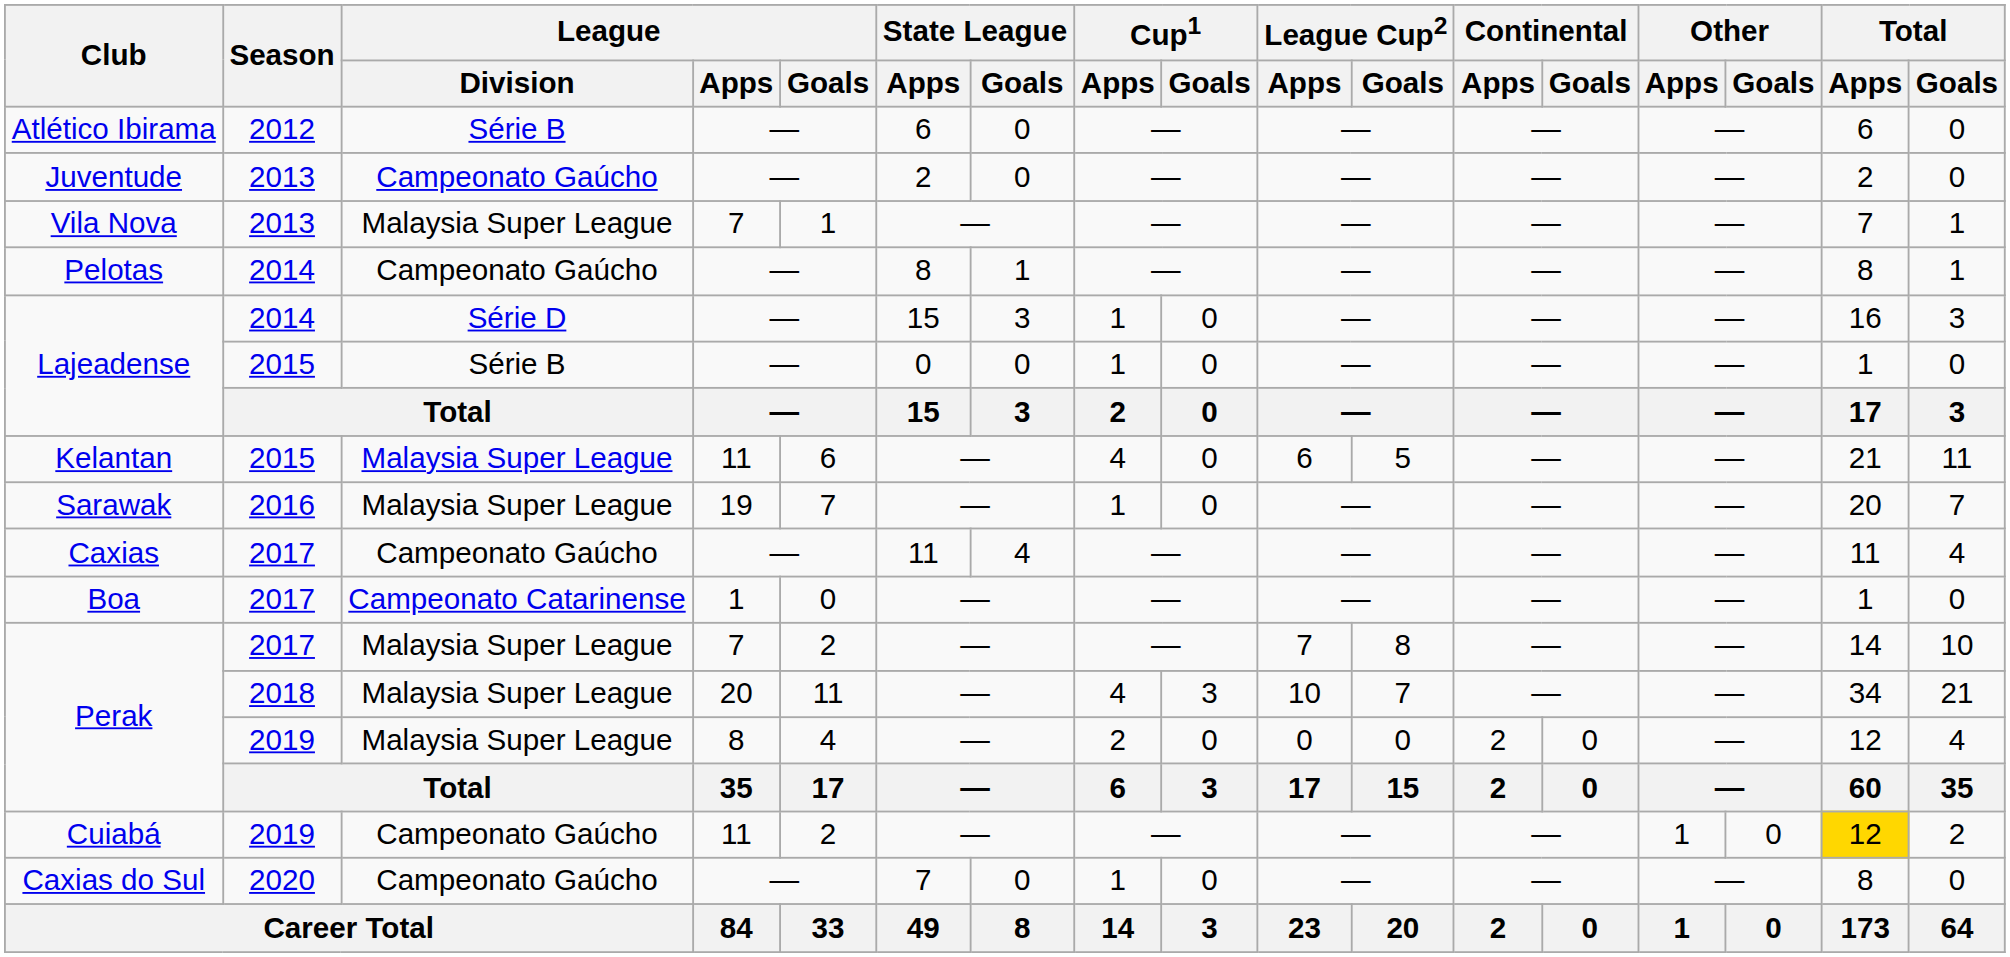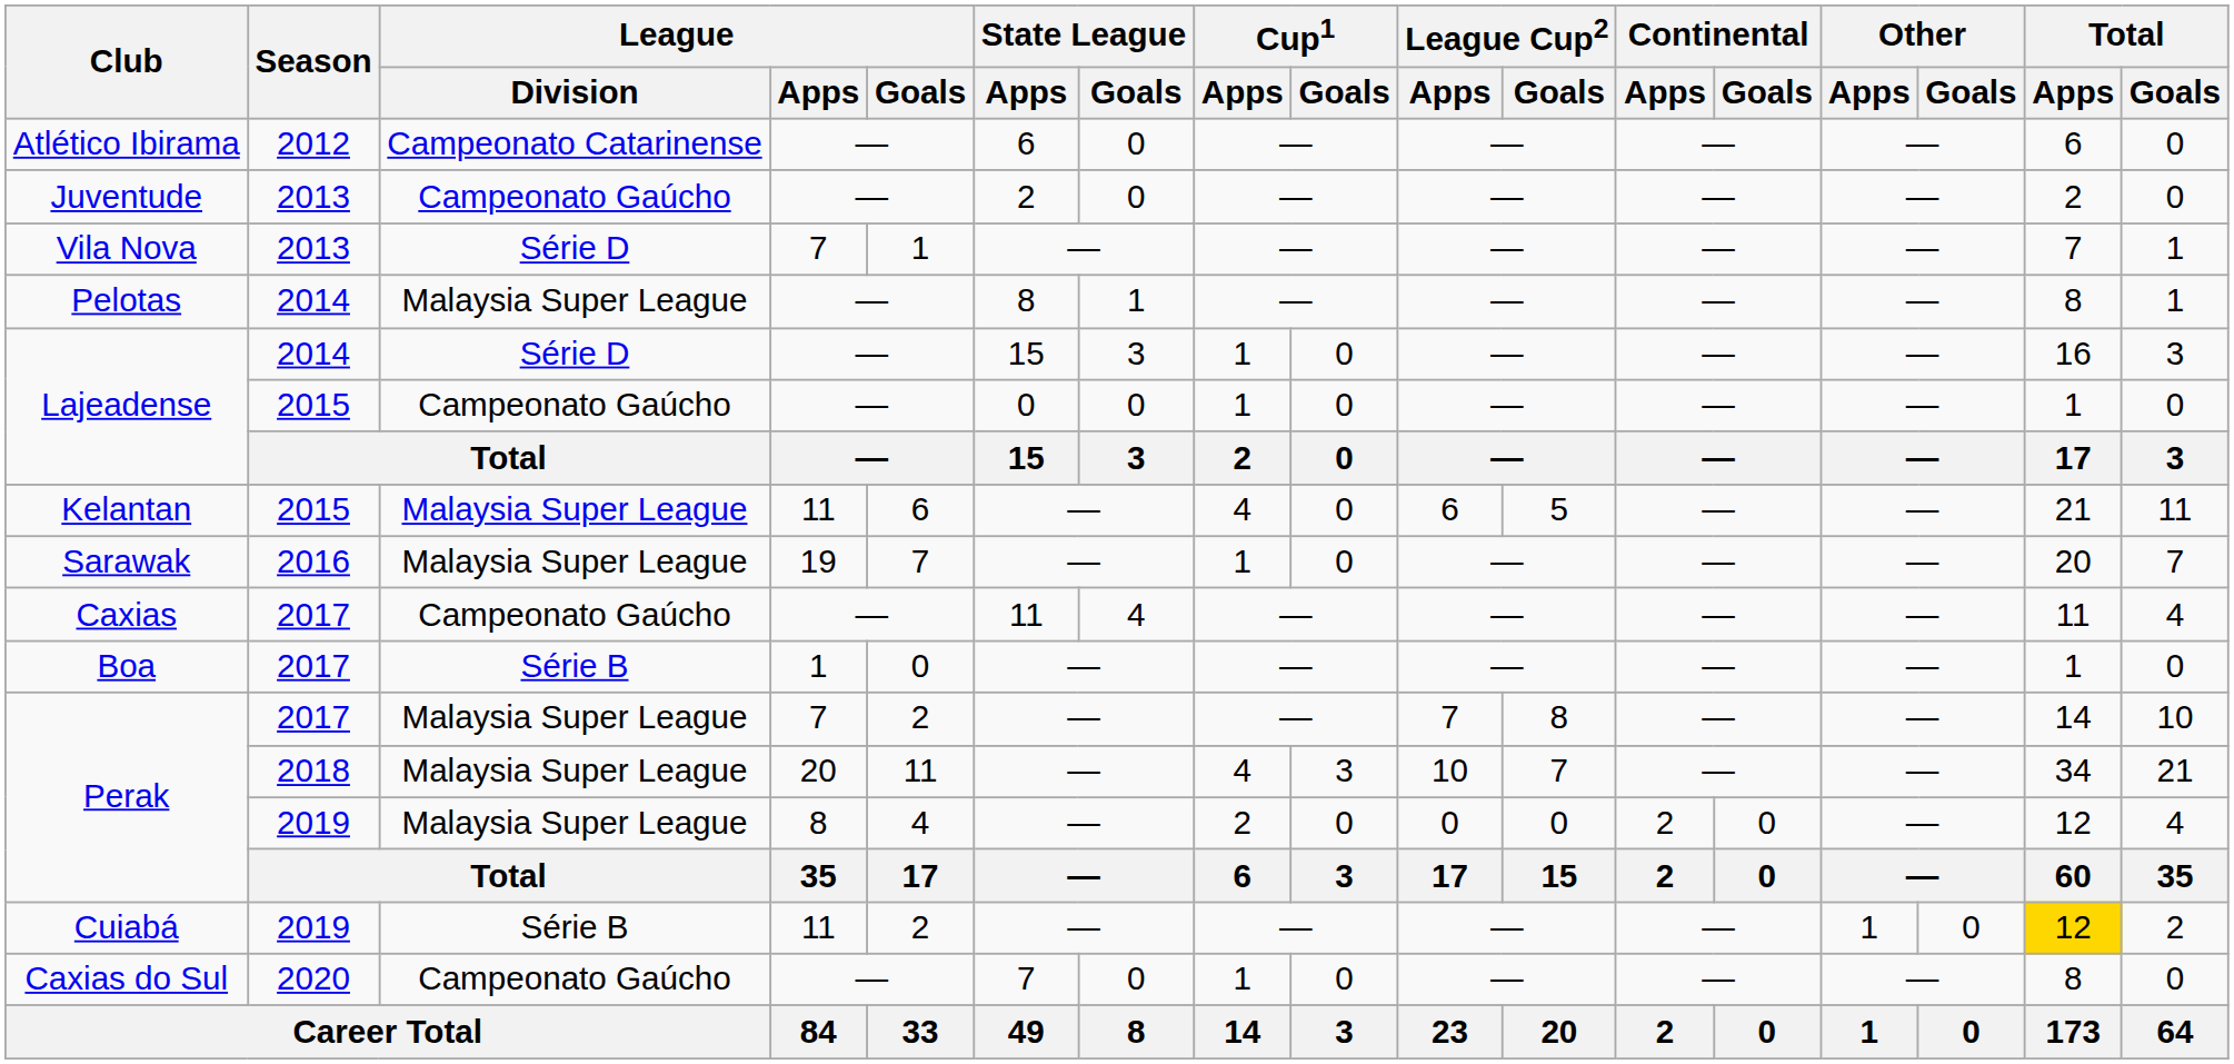 <table class=wikitable style="text-align:center">
 <tr>
 <th rowspan=2>Club</th>
 <th rowspan=2>Season</th>
 <th colspan=3>League</th>
 <th colspan=2>State League</th>
 <th colspan=2>Cup<sup>1</sup></th>
 <th colspan=2>League Cup<sup>2</sup></th>
 <th colspan=2>Continental</th>
 <th colspan=2>Other</th>
 <th colspan=2>Total</th>
 </tr>
 <tr>
 <th>Division</th>
 <th>Apps</th>
 <th>Goals</th>
 <th>Apps</th>
 <th>Goals</th>
 <th>Apps</th>
 <th>Goals</th>
 <th>Apps</th>
 <th>Goals</th>
 <th>Apps</th>
 <th>Goals</th>
 <th>Apps</th>
 <th>Goals</th>
 <th>Apps</th>
 <th>Goals</th>
 </tr>
 <tr>
 <td><a href='#'>Atlético Ibirama</a></td>
 <td><a href='#'>2012</a></td>
-<td><a href='#'>Série B</a></td>
+<td><a href='#'>Campeonato Catarinense</a></td>
 <td colspan=2>—</td>
 <td>6</td>
 <td>0</td>
 <td colspan=2>—</td>
 <td colspan=2>—</td>
 <td colspan=2>—</td>
 <td colspan=2>—</td>
 <td>6</td>
 <td>0</td>
 </tr>
 <tr>
 <td><a href='#'>Juventude</a></td>
 <td><a href='#'>2013</a></td>
 <td><a href='#'>Campeonato Gaúcho</a></td>
 <td colspan=2>—</td>
 <td>2</td>
 <td>0</td>
 <td colspan=2>—</td>
 <td colspan=2>—</td>
 <td colspan=2>—</td>
 <td colspan=2>—</td>
 <td>2</td>
 <td>0</td>
 </tr>
 <tr>
 <td><a href='#'>Vila Nova</a></td>
 <td><a href='#'>2013</a></td>
-<td>Malaysia Super League</td>
+<td><a href='#'>Série D</a></td>
 <td>7</td>
 <td>1</td>
 <td colspan=2>—</td>
 <td colspan=2>—</td>
 <td colspan=2>—</td>
 <td colspan=2>—</td>
 <td colspan=2>—</td>
 <td>7</td>
 <td>1</td>
 </tr>
 <tr>
 <td><a href='#'>Pelotas</a></td>
 <td><a href='#'>2014</a></td>
-<td>Campeonato Gaúcho</td>
+<td>Malaysia Super League</td>
 <td colspan=2>—</td>
 <td>8</td>
 <td>1</td>
 <td colspan=2>—</td>
 <td colspan=2>—</td>
 <td colspan=2>—</td>
 <td colspan=2>—</td>
 <td>8</td>
 <td>1</td>
 </tr>
 <tr>
 <td rowspan=3><a href='#'>Lajeadense</a></td>
 <td><a href='#'>2014</a></td>
 <td><a href='#'>Série D</a></td>
 <td colspan=2>—</td>
 <td>15</td>
 <td>3</td>
 <td>1</td>
 <td>0</td>
 <td colspan=2>—</td>
 <td colspan=2>—</td>
 <td colspan=2>—</td>
 <td>16</td>
 <td>3</td>
 </tr>
 <tr>
 <td><a href='#'>2015</a></td>
-<td>Série B</td>
+<td>Campeonato Gaúcho</td>
 <td colspan=2>—</td>
 <td>0</td>
 <td>0</td>
 <td>1</td>
 <td>0</td>
 <td colspan=2>—</td>
 <td colspan=2>—</td>
 <td colspan=2>—</td>
 <td>1</td>
 <td>0</td>
 </tr>
 <tr>
 <th colspan="2">Total</th>
 <th colspan=2>—</th>
 <th>15</th>
 <th>3</th>
 <th>2</th>
 <th>0</th>
 <th colspan=2>—</th>
 <th colspan=2>—</th>
 <th colspan=2>—</th>
 <th>17</th>
 <th>3</th>
 </tr>
 <tr>
 <td><a href='#'>Kelantan</a></td>
 <td><a href='#'>2015</a></td>
 <td><a href='#'>Malaysia Super League</a></td>
 <td>11</td>
 <td>6</td>
 <td colspan=2>—</td>
 <td>4</td>
 <td>0</td>
 <td>6</td>
 <td>5</td>
 <td colspan=2>—</td>
 <td colspan=2>—</td>
 <td>21</td>
 <td>11</td>
 </tr>
 <tr>
 <td><a href='#'>Sarawak</a></td>
 <td><a href='#'>2016</a></td>
 <td>Malaysia Super League</td>
 <td>19</td>
 <td>7</td>
 <td colspan=2>—</td>
 <td>1</td>
 <td>0</td>
 <td colspan=2>—</td>
 <td colspan=2>—</td>
 <td colspan=2>—</td>
 <td>20</td>
 <td>7</td>
 </tr>
 <tr>
 <td><a href='#'>Caxias</a></td>
 <td><a href='#'>2017</a></td>
 <td>Campeonato Gaúcho</td>
 <td colspan=2>—</td>
 <td>11</td>
 <td>4</td>
 <td colspan=2>—</td>
 <td colspan=2>—</td>
 <td colspan=2>—</td>
 <td colspan=2>—</td>
 <td>11</td>
 <td>4</td>
 </tr>
 <tr>
 <td><a href='#'>Boa</a></td>
 <td><a href='#'>2017</a></td>
-<td><a href='#'>Campeonato Catarinense</a></td>
+<td><a href='#'>Série B</a></td>
 <td>1</td>
 <td>0</td>
 <td colspan=2>—</td>
 <td colspan=2>—</td>
 <td colspan=2>—</td>
 <td colspan=2>—</td>
 <td colspan=2>—</td>
 <td>1</td>
 <td>0</td>
 </tr>
 <tr>
 <td rowspan=4><a href='#'>Perak</a></td>
 <td><a href='#'>2017</a></td>
 <td>Malaysia Super League</td>
 <td>7</td>
 <td>2</td>
 <td colspan=2>—</td>
 <td colspan=2>—</td>
 <td>7</td>
 <td>8</td>
 <td colspan=2>—</td>
 <td colspan=2>—</td>
 <td>14</td>
 <td>10</td>
 </tr>
 <tr>
 <td><a href='#'>2018</a></td>
 <td>Malaysia Super League</td>
 <td>20</td>
 <td>11</td>
 <td colspan=2>—</td>
 <td>4</td>
 <td>3</td>
 <td>10</td>
 <td>7</td>
 <td colspan=2>—</td>
 <td colspan=2>—</td>
 <td>34</td>
 <td>21</td>
 </tr>
 <tr>
 <td><a href='#'>2019</a></td>
 <td>Malaysia Super League</td>
 <td>8</td>
 <td>4</td>
 <td colspan=2>—</td>
 <td>2</td>
 <td>0</td>
 <td>0</td>
 <td>0</td>
 <td>2</td>
 <td>0</td>
 <td colspan=2>—</td>
 <td>12</td>
 <td>4</td>
 </tr>
 <tr>
 <th colspan="2">Total</th>
 <th>35</th>
 <th>17</th>
 <th colspan=2>—</th>
 <th>6</th>
 <th>3</th>
 <th>17</th>
 <th>15</th>
 <th>2</th>
 <th>0</th>
 <th colspan=2>—</th>
 <th>60</th>
 <th>35</th>
 </tr>
 <tr>
 <td><a href='#'>Cuiabá</a></td>
 <td><a href='#'>2019</a></td>
-<td>Campeonato Gaúcho</td>
+<td>Série B</td>
 <td>11</td>
 <td>2</td>
 <td colspan=2>—</td>
 <td colspan=2>—</td>
 <td colspan=2>—</td>
 <td colspan=2>—</td>
 <td>1</td>
 <td>0</td>
 <td style="background: gold;">12</td>
 <td>2</td>
 </tr>
 <tr>
 <td><a href='#'>Caxias do Sul</a></td>
 <td><a href='#'>2020</a></td>
 <td>Campeonato Gaúcho</td>
 <td colspan=2>—</td>
 <td>7</td>
 <td>0</td>
 <td>1</td>
 <td>0</td>
 <td colspan=2>—</td>
 <td colspan=2>—</td>
 <td colspan=2>—</td>
 <td>8</td>
 <td>0</td>
 </tr>
 <tr>
 <th colspan="3">Career Total</th>
 <th>84</th>
 <th>33</th>
 <th>49</th>
 <th>8</th>
 <th>14</th>
 <th>3</th>
 <th>23</th>
 <th>20</th>
 <th>2</th>
 <th>0</th>
 <th>1</th>
 <th>0</th>
 <th>173</th>
 <th>64</th>
 </tr>
 </table>
